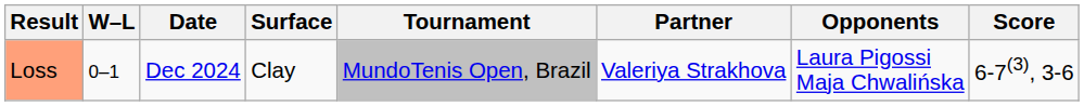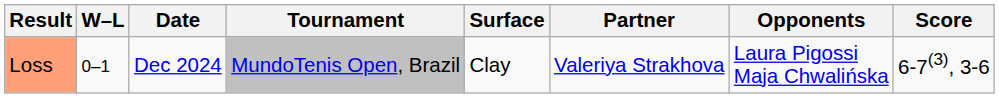 <table class="wikitable">
 <tr>
 <th>Result</th>
 <th class="unsortable">W–L</th>
 <th>Date</th>
+<th>Tournament</th>
 <th>Surface</th>
-<th>Tournament</th>
 <th>Partner</th>
 <th>Opponents</th>
 <th class="unsortable">Score</th>
 </tr>
 <tr>
 <td style="background:#ffa07a;">Loss</td>
 <td><small>0–1</small></td>
 <td><a href='#'>Dec 2024</a></td>
+<td bgcolor=silver><a href='#'>MundoTenis Open</a>, Brazil</td>
 <td>Clay</td>
-<td bgcolor=silver><a href='#'>MundoTenis Open</a>, Brazil</td>
 <td> <a href='#'>Valeriya Strakhova</a></td>
 <td> <a href='#'>Laura Pigossi</a> <br>  <a href='#'>Maja Chwalińska</a></td>
 <td>6-7<sup>(3)</sup>, 3-6</td>
 </tr>
 </table>
